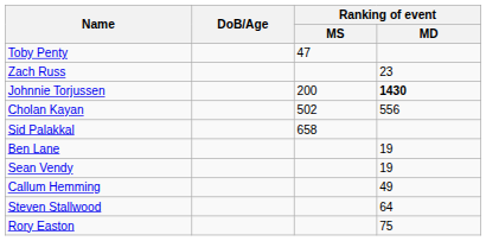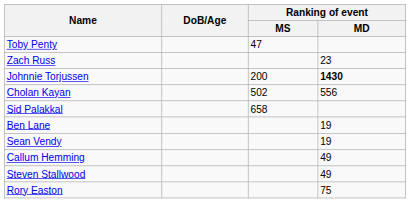 <table class="wikitable"  style="width:600px; font-size:95%;">
 <tr>
 <th align="left" rowspan="2">Name</th>
 <th align="left" rowspan="2">DoB/Age</th>
 <th align="center" colspan="2">Ranking of event</th>
 </tr>
 <tr>
 <th align="center">MS</th>
 <th align="center">MD</th>
 </tr>
 <tr>
 <td align="left"><a href='#'>Toby Penty</a></td>
 <td align="left"></td>
 <td>47</td>
 <td></td>
 </tr>
 <tr>
 <td align="left"><a href='#'>Zach Russ</a></td>
 <td align="left"></td>
 <td></td>
 <td>23</td>
 </tr>
 <tr>
 <td align="left"><a href='#'>Johnnie Torjussen</a></td>
 <td align="left"></td>
 <td>200</td>
 <td><strong>1430</strong></td>
 </tr>
 <tr>
 <td align="left"><a href='#'>Cholan Kayan</a></td>
 <td align="left"></td>
 <td>502</td>
 <td>556</td>
 </tr>
 <tr>
 <td align="left"><a href='#'>Sid Palakkal</a></td>
 <td align="left"></td>
 <td>658</td>
 <td></td>
 </tr>
 <tr>
 <td align="left"><a href='#'>Ben Lane</a></td>
 <td align="left"></td>
 <td></td>
 <td>19</td>
 </tr>
 <tr>
 <td align="left"><a href='#'>Sean Vendy</a></td>
 <td align="left"></td>
 <td></td>
 <td>19</td>
 </tr>
 <tr>
 <td align="left"><a href='#'>Callum Hemming</a></td>
 <td align="left"></td>
 <td></td>
 <td>49</td>
 </tr>
 <tr>
 <td align="left"><a href='#'>Steven Stallwood</a></td>
 <td align="left"></td>
 <td></td>
-<td>64</td>
+<td>49</td>
 </tr>
 <tr>
 <td align="left"><a href='#'>Rory Easton</a></td>
 <td align="left"></td>
 <td></td>
 <td>75</td>
 </tr>
 </table>
